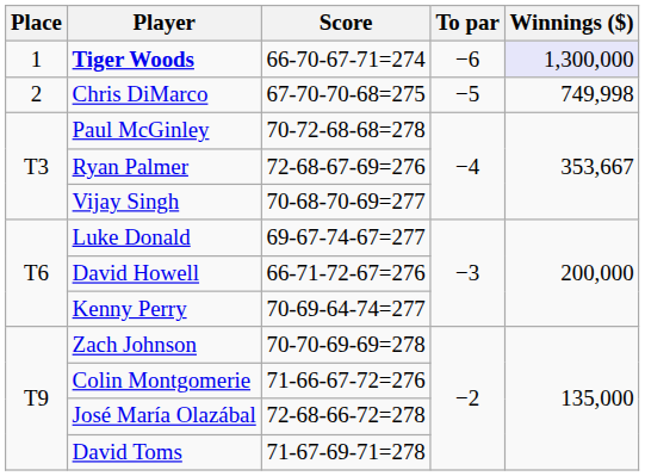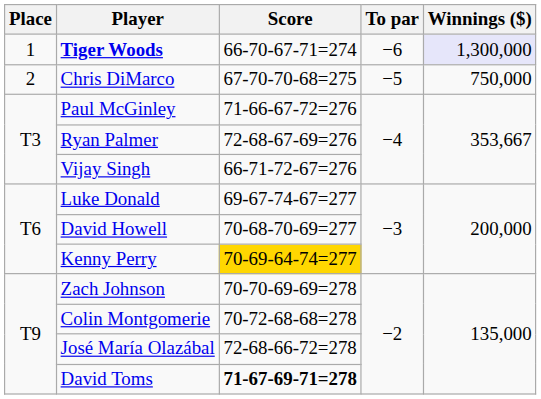 <table class="wikitable">
 <tr>
 <th>Place</th>
 <th>Player</th>
 <th>Score</th>
 <th>To par</th>
 <th>Winnings ($)</th>
 </tr>
 <tr>
 <td align="center">1</td>
 <td> <strong><a href='#'>Tiger Woods</a></strong></td>
 <td>66-70-67-71=274</td>
 <td align=center>−6</td>
 <td align="right" style="background: lavender;">1,300,000</td>
 </tr>
 <tr>
 <td align="center">2</td>
 <td> <a href='#'>Chris DiMarco</a></td>
 <td>67-70-70-68=275</td>
 <td align=center>−5</td>
-<td align="right">749,998</td>
+<td align="right">750,000</td>
 </tr>
 <tr>
 <td rowspan="3" align="center">T3</td>
 <td> <a href='#'>Paul McGinley</a></td>
-<td>70-72-68-68=278</td>
+<td>71-66-67-72=276</td>
 <td rowspan="3" align=center>−4</td>
 <td rowspan="3" align="right">353,667</td>
 </tr>
 <tr>
 <td> <a href='#'>Ryan Palmer</a></td>
 <td>72-68-67-69=276</td>
 </tr>
 <tr>
 <td> <a href='#'>Vijay Singh</a></td>
-<td>70-68-70-69=277</td>
+<td>66-71-72-67=276</td>
 </tr>
 <tr>
 <td rowspan="3" align="center">T6</td>
 <td> <a href='#'>Luke Donald</a></td>
 <td>69-67-74-67=277</td>
 <td rowspan="3" align=center>−3</td>
 <td rowspan="3" align="right">200,000</td>
 </tr>
 <tr>
 <td> <a href='#'>David Howell</a></td>
-<td>66-71-72-67=276</td>
+<td>70-68-70-69=277</td>
 </tr>
 <tr>
 <td> <a href='#'>Kenny Perry</a></td>
-<td>70-69-64-74=277</td>
+<td style="background: gold;">70-69-64-74=277</td>
 </tr>
 <tr>
 <td rowspan="4" align="center">T9</td>
 <td> <a href='#'>Zach Johnson</a></td>
 <td>70-70-69-69=278</td>
 <td rowspan="4" align=center>−2</td>
 <td rowspan="4" align="right">135,000</td>
 </tr>
 <tr>
 <td> <a href='#'>Colin Montgomerie</a></td>
-<td>71-66-67-72=276</td>
+<td>70-72-68-68=278</td>
 </tr>
 <tr>
 <td> <a href='#'>José María Olazábal</a></td>
 <td>72-68-66-72=278</td>
 </tr>
 <tr>
 <td> <a href='#'>David Toms</a></td>
-<td>71-67-69-71=278</td>
+<td><strong>71-67-69-71=278</strong></td>
 </tr>
 </table>
